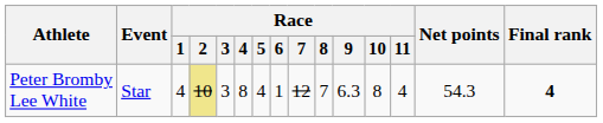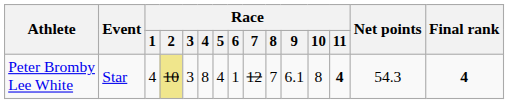 <table class="wikitable" style="font-size:90%">
 <tr>
 <th rowspan=2>Athlete</th>
 <th rowspan=2>Event</th>
 <th colspan=11>Race</th>
 <th rowspan=2>Net points</th>
 <th rowspan=2>Final rank</th>
 </tr>
 <tr style="font-size:95%">
 <th>1</th>
 <th>2</th>
 <th>3</th>
 <th>4</th>
 <th>5</th>
 <th>6</th>
 <th>7</th>
 <th>8</th>
 <th>9</th>
 <th>10</th>
 <th>11</th>
 </tr>
 <tr align=center>
 <td align=left><a href='#'>Peter Bromby</a><br><a href='#'>Lee White</a></td>
 <td align=left><a href='#'>Star</a></td>
 <td>4</td>
 <td style="background: khaki;"><s>10</s></td>
 <td>3</td>
 <td>8</td>
 <td>4</td>
 <td>1</td>
 <td><s>12</s></td>
 <td>7</td>
-<td>6.3</td>
+<td>6.1</td>
 <td>8</td>
-<td>4</td>
+<td><strong>4</strong></td>
 <td>54.3</td>
 <td><strong>4</strong></td>
 </tr>
 </table>
